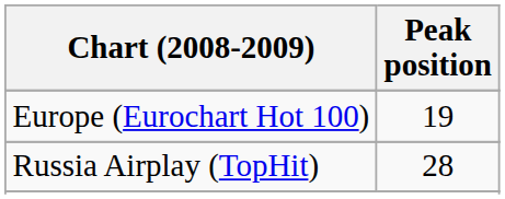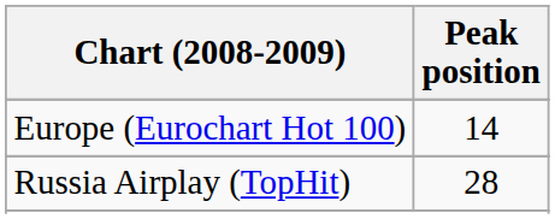 <table class="wikitable sortable">
 <tr>
 <th>Chart (2008-2009)</th>
 <th>Peak<br>position</th>
 </tr>
 <tr>
 </tr>
 <tr>
 </tr>
 <tr>
 </tr>
 <tr>
 </tr>
 <tr>
 <td>Europe (<a href='#'>Eurochart Hot 100</a>)</td>
-<td align="center">19</td>
+<td align="center">14</td>
 </tr>
 <tr>
 </tr>
 <tr>
 </tr>
 <tr>
 </tr>
 <tr>
 <td>Russia Airplay (<a href='#'>TopHit</a>)</td>
 <td align="center">28</td>
 </tr>
 <tr>
 </tr>
 <tr>
 </tr>
 <tr>
 </tr>
 </table>
